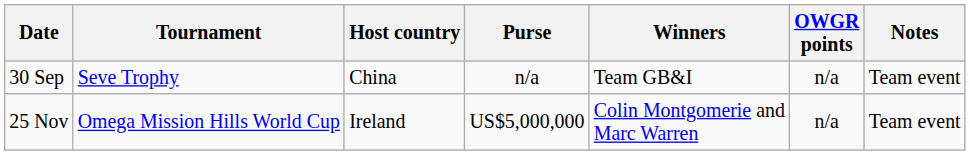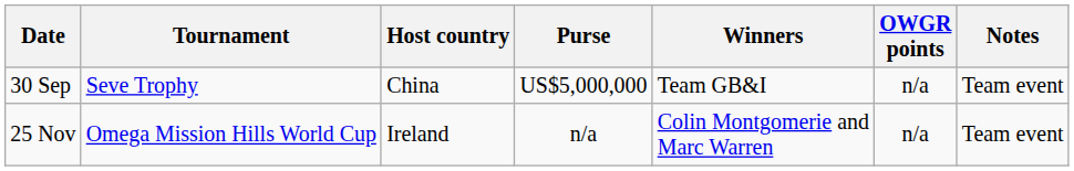 <table class="wikitable" style="font-size:95%">
 <tr>
 <th>Date</th>
 <th>Tournament</th>
 <th>Host country</th>
 <th>Purse</th>
 <th>Winners</th>
 <th><a href='#'>OWGR</a><br>points</th>
 <th>Notes</th>
 </tr>
 <tr>
 <td>30 Sep</td>
 <td><a href='#'>Seve Trophy</a></td>
 <td>China</td>
-<td align=center>n/a</td>
+<td align=right>US$5,000,000</td>
 <td> Team GB&I</td>
 <td align=center>n/a</td>
 <td>Team event</td>
 </tr>
 <tr>
 <td>25 Nov</td>
 <td><a href='#'>Omega Mission Hills World Cup</a></td>
 <td>Ireland</td>
-<td align=right>US$5,000,000</td>
+<td align=center>n/a</td>
 <td> <a href='#'>Colin Montgomerie</a> and<br> <a href='#'>Marc Warren</a></td>
 <td align=center>n/a</td>
 <td>Team event</td>
 </tr>
 </table>
